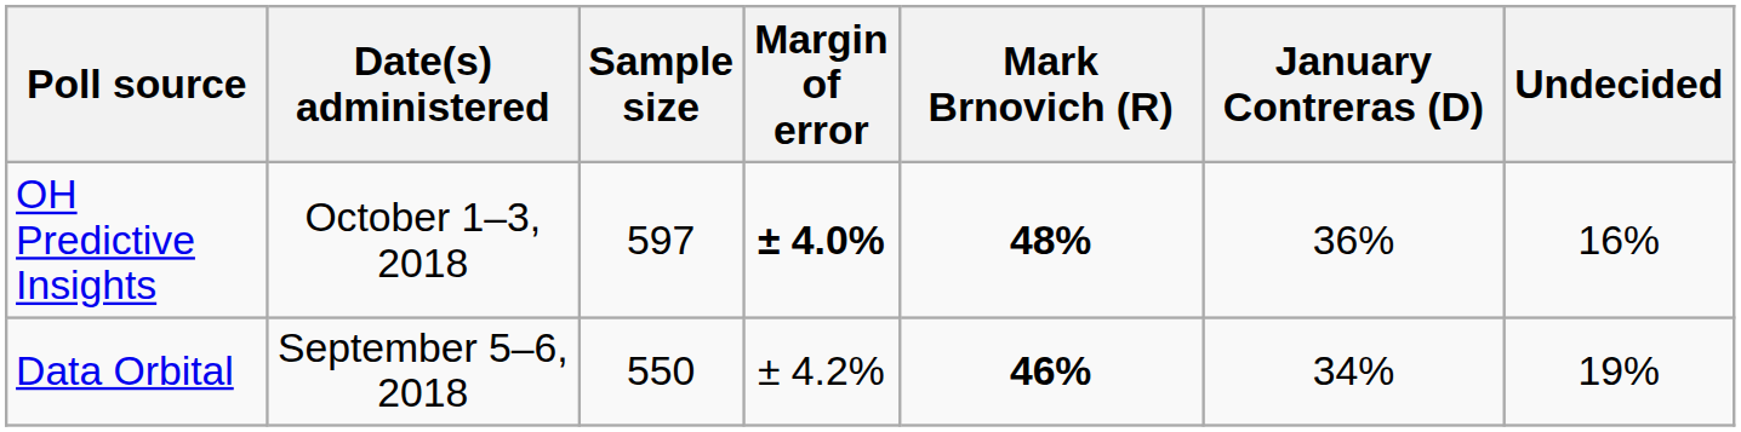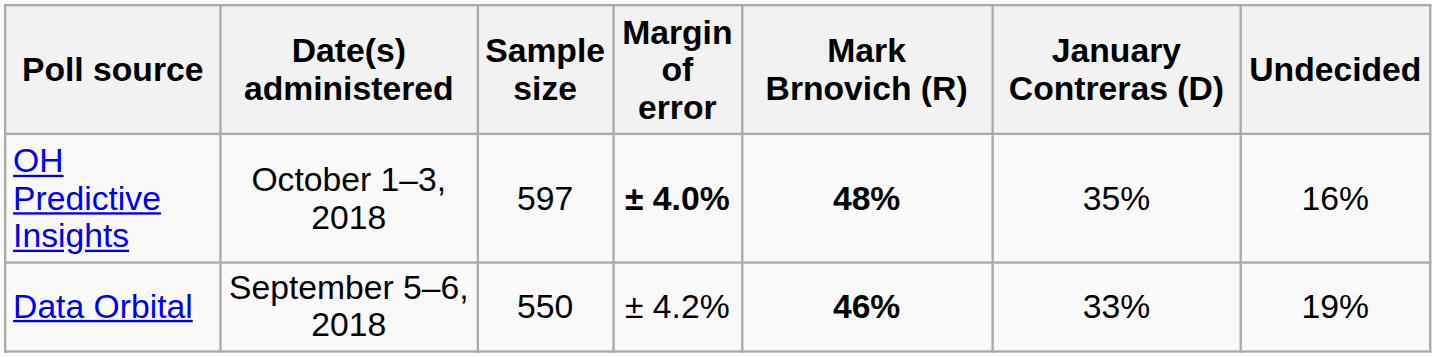 <table class="wikitable" style="font-size:90%;text-align:center;">
 <tr>
 <th>Poll source</th>
 <th>Date(s)<br>administered</th>
 <th>Sample<br>size</th>
 <th>Margin<br>of error</th>
 <th style="width:100px;">Mark<br>Brnovich (R)</th>
 <th style="width:100px;">January<br>Contreras (D)</th>
 <th>Undecided</th>
 </tr>
 <tr>
 <td style="text-align:left;"><a href='#'>OH Predictive Insights</a></td>
 <td align="center">October 1–3, 2018</td>
 <td align="center">597</td>
 <td align="center"><strong>± 4.0%</strong></td>
 <td><strong>48%</strong></td>
-<td align="center">36%</td>
+<td align="center">35%</td>
 <td align="center">16%</td>
 </tr>
 <tr>
 <td style="text-align:left;"><a href='#'>Data Orbital</a></td>
 <td align="center">September 5–6, 2018</td>
 <td align="center">550</td>
 <td align="center">± 4.2%</td>
 <td><strong>46%</strong></td>
-<td align="center">34%</td>
+<td align="center">33%</td>
 <td align="center">19%</td>
 </tr>
 </table>
